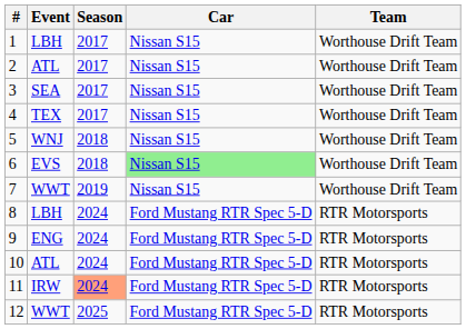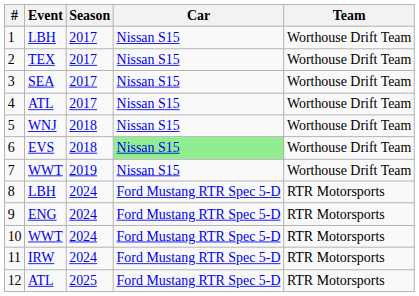 <table class="wikitable">
 <tr>
 <th>#</th>
 <th>Event</th>
 <th>Season</th>
 <th>Car</th>
 <th>Team</th>
 </tr>
 <tr>
 <td>1</td>
 <td><a href='#'>LBH</a></td>
 <td><a href='#'>2017</a></td>
 <td><a href='#'>Nissan S15</a></td>
 <td>Worthouse Drift Team</td>
 </tr>
 <tr>
 <td>2</td>
-<td><a href='#'>ATL</a></td>
+<td><a href='#'>TEX</a></td>
 <td><a href='#'>2017</a></td>
 <td><a href='#'>Nissan S15</a></td>
 <td>Worthouse Drift Team</td>
 </tr>
 <tr>
 <td>3</td>
 <td><a href='#'>SEA</a></td>
 <td><a href='#'>2017</a></td>
 <td><a href='#'>Nissan S15</a></td>
 <td>Worthouse Drift Team</td>
 </tr>
 <tr>
 <td>4</td>
-<td><a href='#'>TEX</a></td>
+<td><a href='#'>ATL</a></td>
 <td><a href='#'>2017</a></td>
 <td><a href='#'>Nissan S15</a></td>
 <td>Worthouse Drift Team</td>
 </tr>
 <tr>
 <td>5</td>
 <td><a href='#'>WNJ</a></td>
 <td><a href='#'>2018</a></td>
 <td><a href='#'>Nissan S15</a></td>
 <td>Worthouse Drift Team</td>
 </tr>
 <tr>
 <td>6</td>
 <td><a href='#'>EVS</a></td>
 <td><a href='#'>2018</a></td>
 <td style="background: lightgreen;"><a href='#'>Nissan S15</a></td>
 <td>Worthouse Drift Team</td>
 </tr>
 <tr>
 <td>7</td>
 <td><a href='#'>WWT</a></td>
 <td><a href='#'>2019</a></td>
 <td><a href='#'>Nissan S15</a></td>
 <td>Worthouse Drift Team</td>
 </tr>
 <tr>
 <td>8</td>
 <td><a href='#'>LBH</a></td>
 <td><a href='#'>2024</a></td>
 <td><a href='#'>Ford Mustang RTR Spec 5-D</a></td>
 <td>RTR Motorsports</td>
 </tr>
 <tr>
 <td>9</td>
 <td><a href='#'>ENG</a></td>
 <td><a href='#'>2024</a></td>
 <td><a href='#'>Ford Mustang RTR Spec 5-D</a></td>
 <td>RTR Motorsports</td>
 </tr>
 <tr>
 <td>10</td>
-<td><a href='#'>ATL</a></td>
+<td><a href='#'>WWT</a></td>
 <td><a href='#'>2024</a></td>
 <td><a href='#'>Ford Mustang RTR Spec 5-D</a></td>
 <td>RTR Motorsports</td>
 </tr>
 <tr>
 <td>11</td>
 <td><a href='#'>IRW</a></td>
-<td style="background: lightsalmon;"><a href='#'>2024</a></td>
+<td><a href='#'>2024</a></td>
 <td><a href='#'>Ford Mustang RTR Spec 5-D</a></td>
 <td>RTR Motorsports</td>
 </tr>
 <tr>
 <td>12</td>
-<td><a href='#'>WWT</a></td>
+<td><a href='#'>ATL</a></td>
 <td><a href='#'>2025</a></td>
 <td><a href='#'>Ford Mustang RTR Spec 5-D</a></td>
 <td>RTR Motorsports</td>
 </tr>
 </table>
